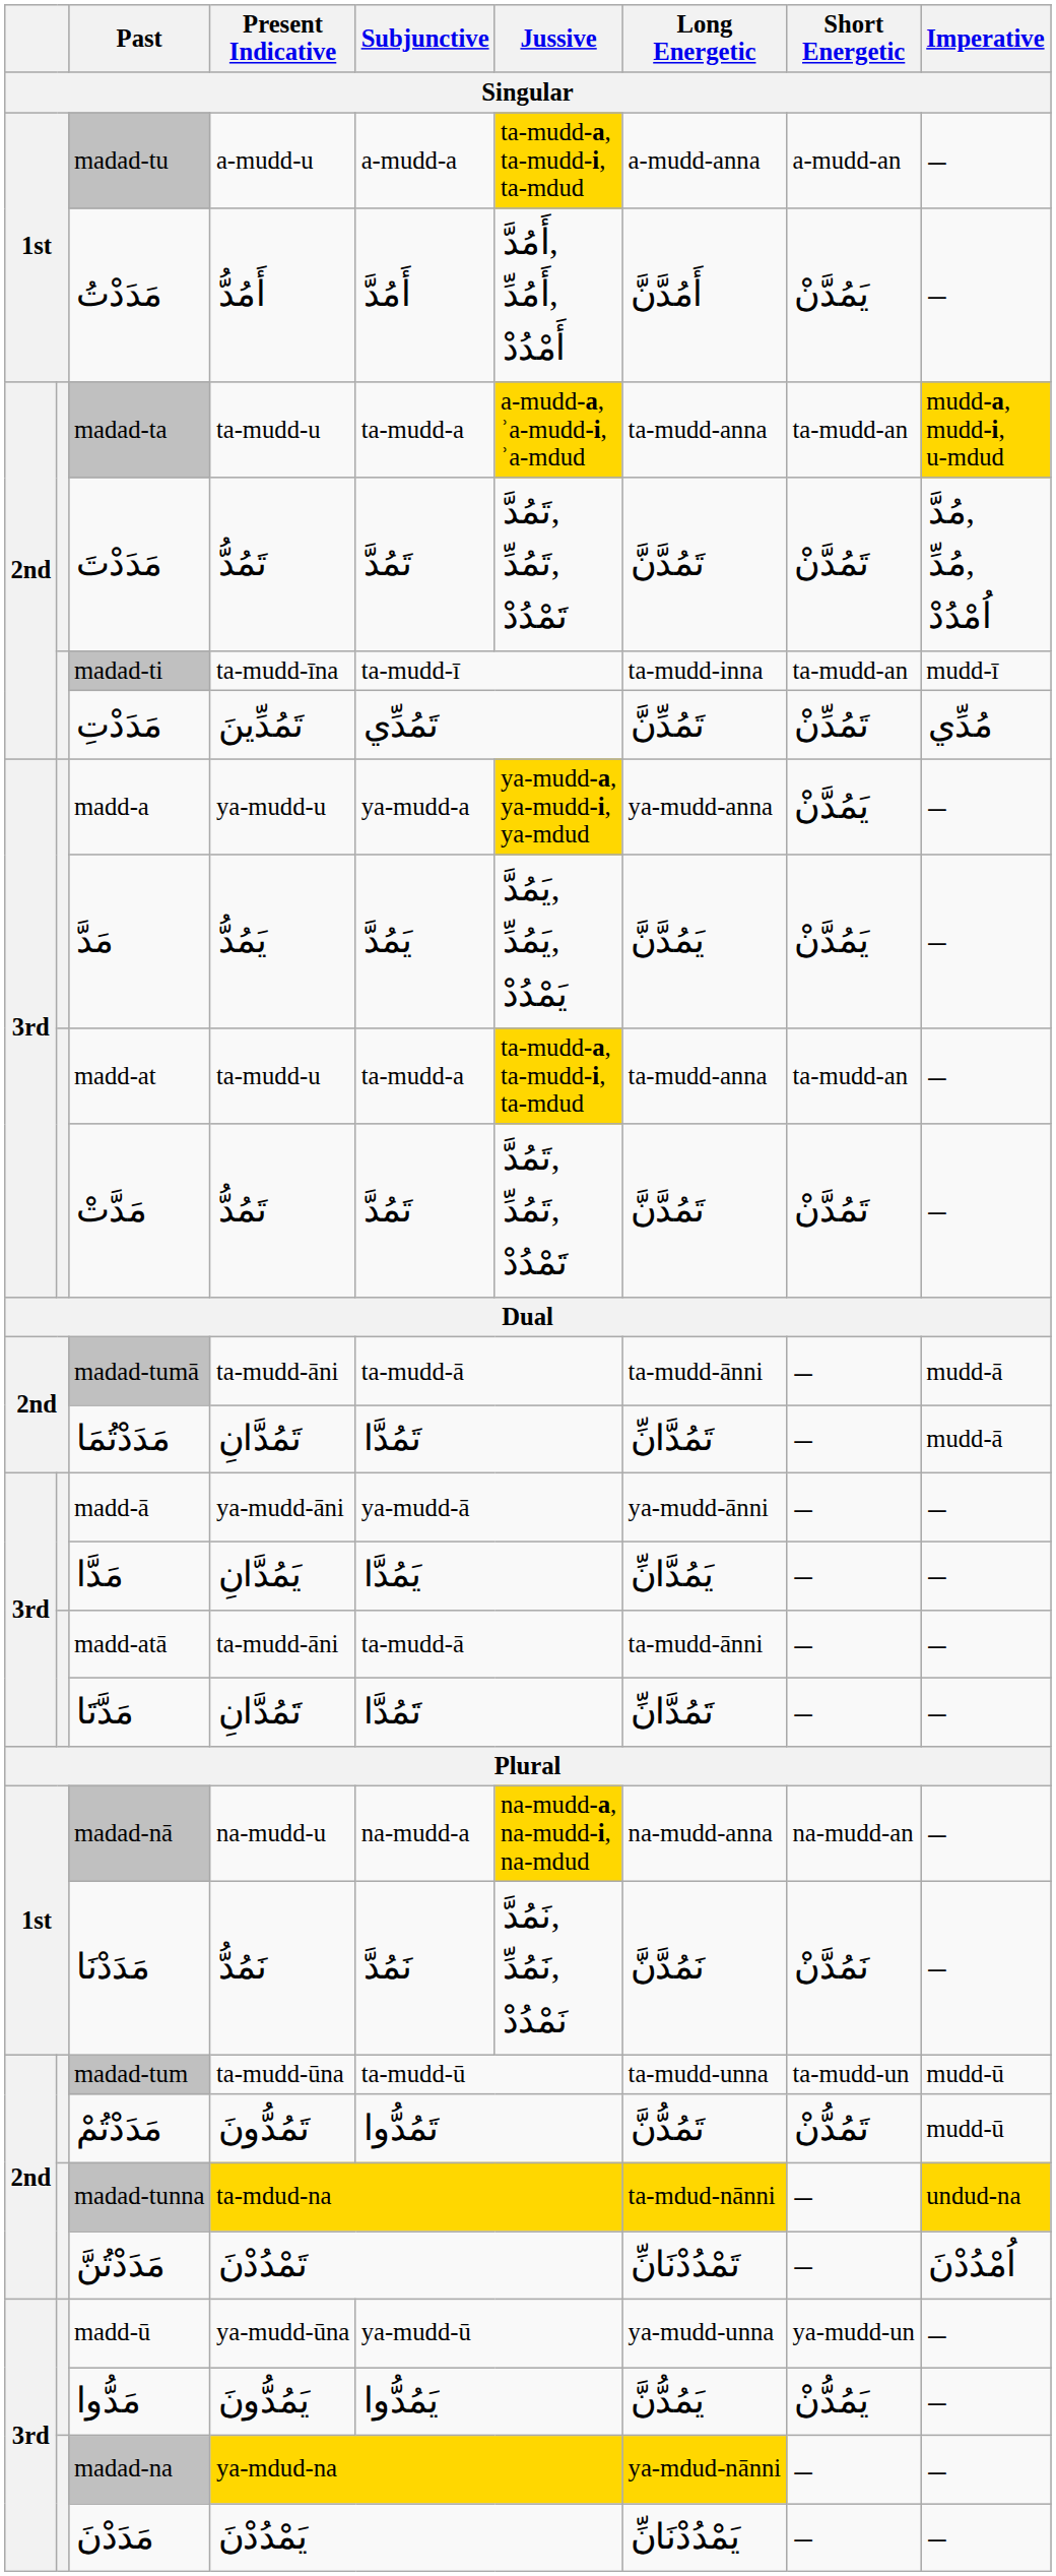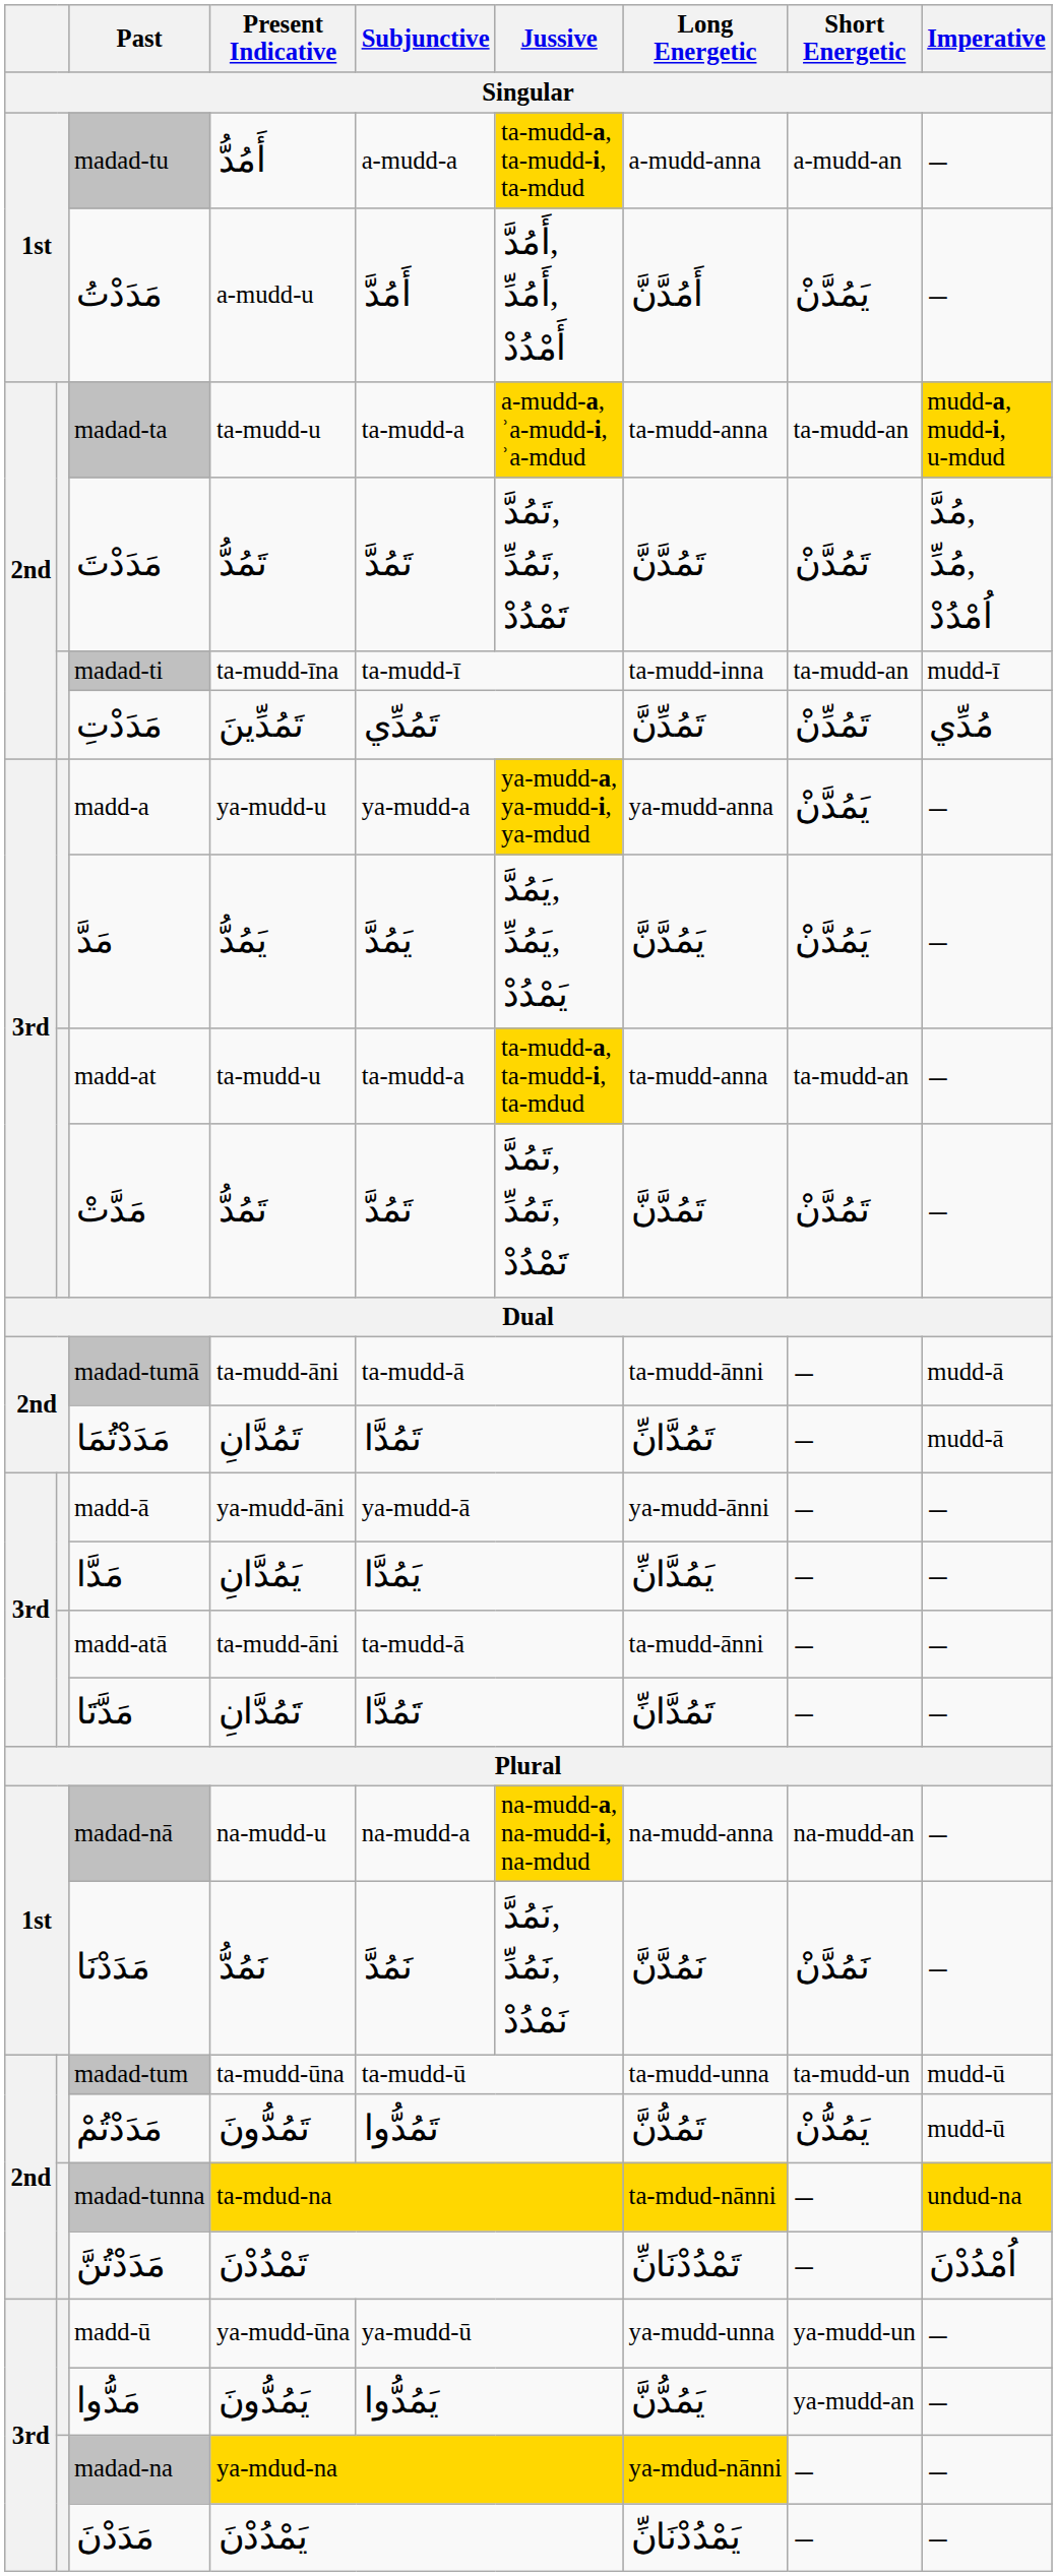 <table class="wikitable nowrap">
 <tr>
 <th colspan="2"></th>
 <th>Past</th>
 <th>Present<br><a href='#'>Indicative</a></th>
 <th><a href='#'>Subjunctive</a></th>
 <th><a href='#'>Jussive</a></th>
 <th>Long<br><a href='#'>Energetic</a></th>
 <th>Short<br><a href='#'>Energetic</a></th>
 <th><a href='#'>Imperative</a></th>
 </tr>
 <tr>
 <th width="100%" colspan="9">Singular</th>
 </tr>
 <tr>
 <th rowspan="2" colspan="2">1st</th>
 <td style="background-color: silver;">madad-tu</td>
-<td>a-mudd-u</td>
+<td style="font-size: 140%; line-height: 150%;">أَمُدُّ</td>
 <td>a-mudd-a</td>
 <td style="background-color: gold;">ta-mudd<strong>-a</strong>,<br>ta-mudd<strong>-i</strong>,<br>ta-mdud</td>
 <td>a-mudd-anna</td>
 <td>a-mudd-an</td>
 <td style="font-size: 140%; line-height: 150%;">–</td>
 </tr>
 <tr>
 <td style="font-size: 140%; line-height: 150%;">مَدَدْتُ</td>
-<td style="font-size: 140%; line-height: 150%;">أَمُدُّ</td>
+<td>a-mudd-u</td>
 <td style="font-size: 140%; line-height: 150%;">أَمُدَّ</td>
 <td style="font-size: 140%; line-height: 150%;">أَمُدَّ,<br>أَمُدِّ,<br>أَمْدُدْ</td>
 <td style="font-size: 140%; line-height: 150%;">أَمُدَّنَّ</td>
 <td style="font-size: 140%; line-height: 150%;">يَمُدَّنْ</td>
 <td style="font-size: 140%; line-height: 150%;">–</td>
 </tr>
 <tr>
 <th rowspan="4">2nd</th>
 <th rowspan="2"></th>
 <td style="background-color: silver;">madad-ta</td>
 <td>ta-mudd-u</td>
 <td>ta-mudd-a</td>
 <td style="background-color: gold;">a-mudd<strong>-a</strong>,<br>ʾa-mudd<strong>-i</strong>,<br>ʾa-mdud</td>
 <td>ta-mudd-anna</td>
 <td>ta-mudd-an</td>
 <td style="background-color: gold;">mudd<strong>-a</strong>,<br>mudd<strong>-i</strong>,<br>u-mdud</td>
 </tr>
 <tr>
 <td style="font-size: 140%; line-height: 150%;">مَدَدْتَ</td>
 <td style="font-size: 140%; line-height: 150%;">تَمُدُّ</td>
 <td style="font-size: 140%; line-height: 150%;">تَمُدَّ</td>
 <td style="font-size: 140%; line-height: 150%;">تَمُدَّ,<br>تَمُدِّ,<br>تَمْدُدْ</td>
 <td style="font-size: 140%; line-height: 150%;">تَمُدَّنَّ</td>
 <td style="font-size: 140%; line-height: 150%;">تَمُدَّنْ</td>
 <td style="font-size: 140%; line-height: 150%;">مُدَّ,<br>مُدِّ,<br>اُمْدُدْ</td>
 </tr>
 <tr>
 <th rowspan="2"></th>
 <td style="background-color: silver;">madad-ti</td>
 <td>ta-mudd-īna</td>
 <td colspan="2">ta-mudd-ī</td>
 <td>ta-mudd-inna</td>
 <td>ta-mudd-an</td>
 <td>mudd-ī</td>
 </tr>
 <tr>
 <td style="font-size: 140%; line-height: 150%;">مَدَدْتِ</td>
 <td style="font-size: 140%; line-height: 150%;">تَمُدِّينَ</td>
 <td colspan="2" style="font-size: 140%; line-height: 150%;">تَمُدِّي</td>
 <td style="font-size: 140%; line-height: 150%;">تَمُدِّنَّ</td>
 <td style="font-size: 140%; line-height: 150%;">تَمُدِّنْ</td>
 <td style="font-size: 140%; line-height: 150%;">مُدِّي</td>
 </tr>
 <tr>
 <th rowspan="4">3rd</th>
 <th rowspan="2"></th>
 <td>madd-a</td>
 <td>ya-mudd-u</td>
 <td>ya-mudd-a</td>
 <td style="background-color: gold;">ya-mudd<strong>-a</strong>,<br>ya-mudd<strong>-i</strong>,<br>ya-mdud</td>
 <td>ya-mudd-anna</td>
 <td style="font-size: 140%; line-height: 150%;">يَمُدَّنْ</td>
 <td style="font-size: 140%; line-height: 150%;">–</td>
 </tr>
 <tr>
 <td style="font-size: 140%; line-height: 150%;">مَدَّ</td>
 <td style="font-size: 140%; line-height: 150%;">يَمُدُّ</td>
 <td style="font-size: 140%; line-height: 150%;">يَمُدَّ</td>
 <td style="font-size: 140%; line-height: 150%;">يَمُدَّ,<br>يَمُدِّ,<br>يَمْدُدْ</td>
 <td style="font-size: 140%; line-height: 150%;">يَمُدَّنَّ</td>
 <td style="font-size: 140%; line-height: 150%;">يَمُدَّنْ</td>
 <td style="font-size: 140%; line-height: 150%;">–</td>
 </tr>
 <tr>
 <th rowspan="2"></th>
 <td>madd-at</td>
 <td>ta-mudd-u</td>
 <td>ta-mudd-a</td>
 <td style="background-color: gold;">ta-mudd<strong>-a</strong>,<br>ta-mudd<strong>-i</strong>,<br>ta-mdud</td>
 <td>ta-mudd-anna</td>
 <td>ta-mudd-an</td>
 <td style="font-size: 140%; line-height: 150%;">–</td>
 </tr>
 <tr>
 <td style="font-size: 140%; line-height: 150%;">مَدَّتْ</td>
 <td style="font-size: 140%; line-height: 150%;">تَمُدُّ</td>
 <td style="font-size: 140%; line-height: 150%;">تَمُدَّ</td>
 <td style="font-size: 140%; line-height: 150%;">تَمُدَّ,<br>تَمُدِّ,<br>تَمْدُدْ</td>
 <td style="font-size: 140%; line-height: 150%;">تَمُدَّنَّ</td>
 <td style="font-size: 140%; line-height: 150%;">تَمُدَّنْ</td>
 <td style="font-size: 140%; line-height: 150%;">–</td>
 </tr>
 <tr>
 <th width="100%" colspan="9">Dual</th>
 </tr>
 <tr>
 <th colspan="2" rowspan="2">2nd</th>
 <td style="background-color: silver;">madad-tumā</td>
 <td>ta-mudd-āni</td>
 <td colspan="2">ta-mudd-ā</td>
 <td>ta-mudd-ānni</td>
 <td style="font-size: 140%; line-height: 150%;">–</td>
 <td>mudd-ā</td>
 </tr>
 <tr>
 <td style="font-size: 140%; line-height: 150%;">مَدَدْتُمَا</td>
 <td style="font-size: 140%; line-height: 150%;">تَمُدَّانِ</td>
 <td colspan="2" style="font-size: 140%; line-height: 150%;">تَمُدَّا</td>
 <td style="font-size: 140%; line-height: 150%;">تَمُدَّانِّ</td>
 <td style="font-size: 140%; line-height: 150%;">–</td>
 <td>mudd-ā</td>
 </tr>
 <tr>
 <th rowspan="4">3rd</th>
 <th rowspan="2"></th>
 <td>madd-ā</td>
 <td>ya-mudd-āni</td>
 <td colspan="2">ya-mudd-ā</td>
 <td>ya-mudd-ānni</td>
 <td style="font-size: 140%; line-height: 150%;">–</td>
 <td style="font-size: 140%; line-height: 150%;">–</td>
 </tr>
 <tr>
 <td style="font-size: 140%; line-height: 150%;">مَدَّا</td>
 <td style="font-size: 140%; line-height: 150%;">يَمُدَّانِ</td>
 <td colspan="2" style="font-size: 140%; line-height: 150%;">يَمُدَّا</td>
 <td style="font-size: 140%; line-height: 150%;">يَمُدَّانِّ</td>
 <td style="font-size: 140%; line-height: 150%;">–</td>
 <td style="font-size: 140%; line-height: 150%;">–</td>
 </tr>
 <tr>
 <th rowspan="2"></th>
 <td>madd-atā</td>
 <td>ta-mudd-āni</td>
 <td colspan="2">ta-mudd-ā</td>
 <td>ta-mudd-ānni</td>
 <td style="font-size: 140%; line-height: 150%;">–</td>
 <td style="font-size: 140%; line-height: 150%;">–</td>
 </tr>
 <tr>
 <td style="font-size: 140%; line-height: 150%;">مَدَّتَا</td>
 <td style="font-size: 140%; line-height: 150%;">تَمُدَّانِ</td>
 <td colspan="2" style="font-size: 140%; line-height: 150%;">تَمُدَّا</td>
 <td style="font-size: 140%; line-height: 150%;">تَمُدَّانِّ</td>
 <td style="font-size: 140%; line-height: 150%;">–</td>
 <td style="font-size: 140%; line-height: 150%;">–</td>
 </tr>
 <tr>
 <th width="100%" colspan="9">Plural</th>
 </tr>
 <tr>
 <th rowspan="2" colspan="2">1st</th>
 <td style="background-color: silver;">madad-nā</td>
 <td>na-mudd-u</td>
 <td>na-mudd-a</td>
 <td style="background-color: gold;">na-mudd<strong>-a</strong>,<br>na-mudd<strong>-i</strong>,<br>na-mdud</td>
 <td>na-mudd-anna</td>
 <td>na-mudd-an</td>
 <td style="font-size: 140%; line-height: 150%;">–</td>
 </tr>
 <tr>
 <td style="font-size: 140%; line-height: 150%;">مَدَدْنَا</td>
 <td style="font-size: 140%; line-height: 150%;">نَمُدُّ</td>
 <td style="font-size: 140%; line-height: 150%;">نَمُدَّ</td>
 <td style="font-size: 140%; line-height: 150%;">نَمُدَّ,<br>نَمُدِّ,<br>نَمْدُدْ</td>
 <td style="font-size: 140%; line-height: 150%;">نَمُدَّنَّ</td>
 <td style="font-size: 140%; line-height: 150%;">نَمُدَّنْ</td>
 <td style="font-size: 140%; line-height: 150%;">–</td>
 </tr>
 <tr>
 <th rowspan="4">2nd</th>
 <th rowspan="2"></th>
 <td style="background-color: silver;">madad-tum</td>
 <td>ta-mudd-ūna</td>
 <td colspan="2">ta-mudd-ū</td>
 <td>ta-mudd-unna</td>
 <td>ta-mudd-un</td>
 <td>mudd-ū</td>
 </tr>
 <tr>
 <td style="font-size: 140%; line-height: 150%;">مَدَدْتُمْ</td>
 <td style="font-size: 140%; line-height: 150%;">تَمُدُّونَ</td>
 <td colspan="2" style="font-size: 140%; line-height: 150%;">تَمُدُّوا</td>
 <td style="font-size: 140%; line-height: 150%;">تَمُدُّنَّ</td>
-<td style="font-size: 140%; line-height: 150%;">تَمُدُّنْ</td>
+<td style="font-size: 140%; line-height: 150%;">يَمُدُّنْ</td>
 <td>mudd-ū</td>
 </tr>
 <tr>
 <th rowspan="2"></th>
 <td style="background-color: silver;">madad-tunna</td>
 <td colspan="3" style="background-color: gold;">ta-mdud-na</td>
 <td style="background-color: gold;">ta-mdud-nānni</td>
 <td style="font-size: 140%; line-height: 150%;">–</td>
 <td style="background-color: gold;">undud-na</td>
 </tr>
 <tr>
 <td style="font-size: 140%; line-height: 150%;">مَدَدْتُنَّ</td>
 <td colspan="3" style="font-size: 140%; line-height: 150%;">تَمْدُدْنَ</td>
 <td style="font-size: 140%; line-height: 150%;">تَمْدُدْنَانِّ</td>
 <td style="font-size: 140%; line-height: 150%;">–</td>
 <td style="font-size: 140%; line-height: 150%;">اُمْدُدْنَ</td>
 </tr>
 <tr>
 <th rowspan="4">3rd</th>
 <th rowspan="2"></th>
 <td>madd-ū</td>
 <td>ya-mudd-ūna</td>
 <td colspan="2">ya-mudd-ū</td>
 <td>ya-mudd-unna</td>
 <td>ya-mudd-un</td>
 <td style="font-size: 140%; line-height: 150%;">–</td>
 </tr>
 <tr>
 <td style="font-size: 140%; line-height: 150%;">مَدُّوا</td>
 <td style="font-size: 140%; line-height: 150%;">يَمُدُّونَ</td>
 <td colspan="2" style="font-size: 140%; line-height: 150%;">يَمُدُّوا</td>
 <td style="font-size: 140%; line-height: 150%;">يَمُدُّنَّ</td>
-<td style="font-size: 140%; line-height: 150%;">يَمُدُّنْ</td>
+<td>ya-mudd-an</td>
 <td style="font-size: 140%; line-height: 150%;">–</td>
 </tr>
 <tr>
 <th rowspan="2"></th>
 <td style="background-color: silver;">madad-na</td>
 <td colspan="3" style="background-color: gold;">ya-mdud-na</td>
 <td style="background-color: gold;">ya-mdud-nānni</td>
 <td style="font-size: 140%; line-height: 150%;">–</td>
 <td style="font-size: 140%; line-height: 150%;">–</td>
 </tr>
 <tr>
 <td style="font-size: 140%; line-height: 150%;">مَدَدْنَ</td>
 <td colspan="3" style="font-size: 140%; line-height: 150%;">يَمْدُدْنَ</td>
 <td style="font-size: 140%; line-height: 150%;">يَمْدُدْنَانِّ</td>
 <td style="font-size: 140%; line-height: 150%;">–</td>
 <td style="font-size: 140%; line-height: 150%;">–</td>
 </tr>
 </table>
